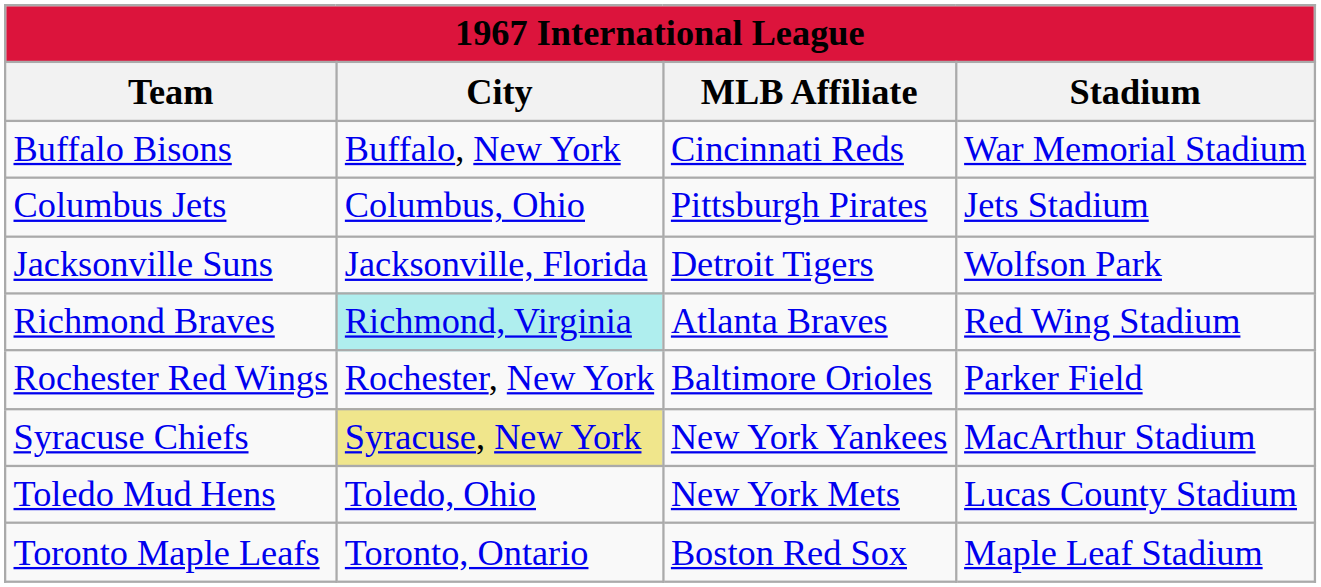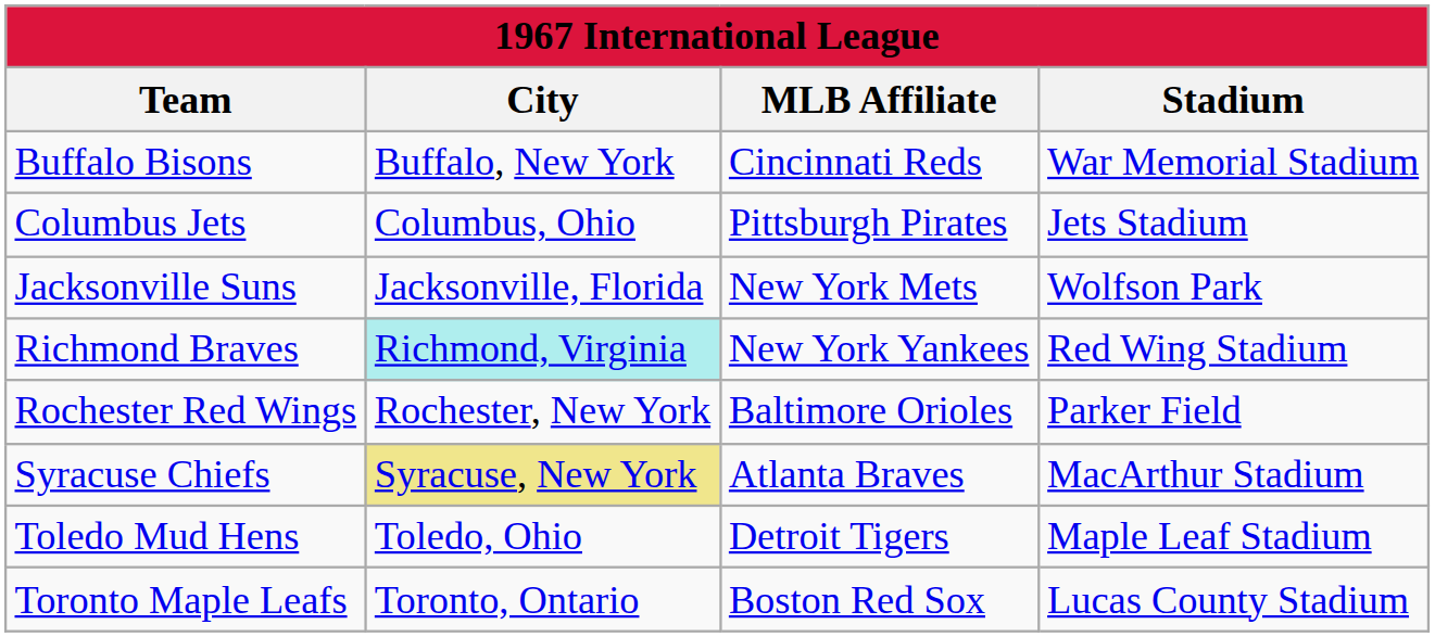 <table class="wikitable" style="width:auto">
 <tr>
 <td bgcolor="#DC143C" align="center" colspan="7"><strong><span>1967 International League</span></strong></td>
 </tr>
 <tr>
 <th>Team</th>
 <th>City</th>
 <th>MLB Affiliate</th>
 <th>Stadium</th>
 </tr>
 <tr>
 <td><a href='#'>Buffalo Bisons</a></td>
 <td><a href='#'>Buffalo</a>, <a href='#'>New York</a></td>
 <td><a href='#'>Cincinnati Reds</a></td>
 <td><a href='#'>War Memorial Stadium</a></td>
 </tr>
 <tr>
 <td><a href='#'>Columbus Jets</a></td>
 <td><a href='#'>Columbus, Ohio</a></td>
 <td><a href='#'>Pittsburgh Pirates</a></td>
 <td><a href='#'>Jets Stadium</a></td>
 </tr>
 <tr>
 <td><a href='#'>Jacksonville Suns</a></td>
 <td><a href='#'>Jacksonville, Florida</a></td>
-<td><a href='#'>Detroit Tigers</a></td>
+<td><a href='#'>New York Mets</a></td>
 <td><a href='#'>Wolfson Park</a></td>
 </tr>
 <tr>
 <td><a href='#'>Richmond Braves</a></td>
 <td style="background: paleturquoise;"><a href='#'>Richmond, Virginia</a></td>
-<td><a href='#'>Atlanta Braves</a></td>
+<td><a href='#'>New York Yankees</a></td>
 <td><a href='#'>Red Wing Stadium</a></td>
 </tr>
 <tr>
 <td><a href='#'>Rochester Red Wings</a></td>
 <td><a href='#'>Rochester</a>, <a href='#'>New York</a></td>
 <td><a href='#'>Baltimore Orioles</a></td>
 <td><a href='#'>Parker Field</a></td>
 </tr>
 <tr>
 <td><a href='#'>Syracuse Chiefs</a></td>
 <td style="background: khaki;"><a href='#'>Syracuse</a>, <a href='#'>New York</a></td>
-<td><a href='#'>New York Yankees</a></td>
+<td><a href='#'>Atlanta Braves</a></td>
 <td><a href='#'>MacArthur Stadium</a></td>
 </tr>
 <tr>
 <td><a href='#'>Toledo Mud Hens</a></td>
 <td><a href='#'>Toledo, Ohio</a></td>
-<td><a href='#'>New York Mets</a></td>
-<td><a href='#'>Lucas County Stadium</a></td>
+<td><a href='#'>Detroit Tigers</a></td>
+<td><a href='#'>Maple Leaf Stadium</a></td>
 </tr>
 <tr>
 <td><a href='#'>Toronto Maple Leafs</a></td>
 <td><a href='#'>Toronto, Ontario</a></td>
 <td><a href='#'>Boston Red Sox</a></td>
-<td><a href='#'>Maple Leaf Stadium</a></td>
+<td><a href='#'>Lucas County Stadium</a></td>
 </tr>
 </table>
